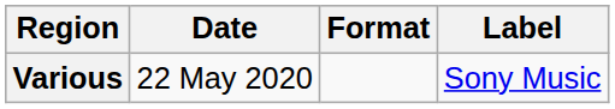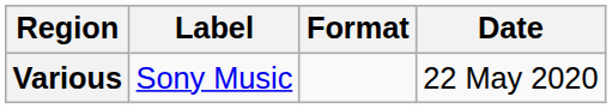 <table class="wikitable plainrowheaders">
 <tr>
 <th>Region</th>
+<th>Label</th>
+<th>Format</th>
 <th>Date</th>
-<th>Format</th>
-<th>Label</th>
 </tr>
 <tr>
 <th scope="row">Various</th>
+<td><a href='#'>Sony Music</a></td>
+<td></td>
 <td>22 May 2020</td>
-<td></td>
-<td><a href='#'>Sony Music</a></td>
 </tr>
 </table>
